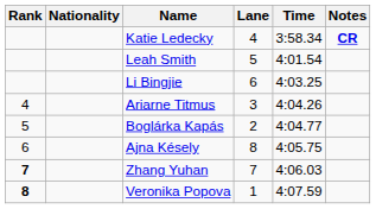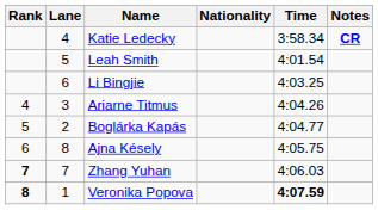 <table class="wikitable sortable" style="text-align:center">
 <tr>
 <th>Rank</th>
+<th>Lane</th>
+<th>Name</th>
 <th>Nationality</th>
-<th>Name</th>
-<th>Lane</th>
 <th>Time</th>
 <th>Notes</th>
 </tr>
 <tr>
 <td></td>
+<td>4</td>
+<td align=left><a href='#'>Katie Ledecky</a></td>
 <td align=left></td>
-<td align=left><a href='#'>Katie Ledecky</a></td>
-<td>4</td>
 <td>3:58.34</td>
 <td><strong><a href='#'>CR</a></strong></td>
 </tr>
 <tr>
 <td></td>
+<td>5</td>
+<td align=left><a href='#'>Leah Smith</a></td>
 <td align=left></td>
-<td align=left><a href='#'>Leah Smith</a></td>
-<td>5</td>
 <td>4:01.54</td>
 <td></td>
 </tr>
 <tr>
 <td></td>
+<td>6</td>
+<td align=left><a href='#'>Li Bingjie</a></td>
 <td align=left></td>
-<td align=left><a href='#'>Li Bingjie</a></td>
-<td>6</td>
 <td>4:03.25</td>
 <td></td>
 </tr>
 <tr>
 <td>4</td>
+<td>3</td>
+<td align=left><a href='#'>Ariarne Titmus</a></td>
 <td align=left></td>
-<td align=left><a href='#'>Ariarne Titmus</a></td>
-<td>3</td>
 <td>4:04.26</td>
 <td></td>
 </tr>
 <tr>
 <td>5</td>
+<td>2</td>
+<td align=left><a href='#'>Boglárka Kapás</a></td>
 <td align=left></td>
-<td align=left><a href='#'>Boglárka Kapás</a></td>
-<td>2</td>
 <td>4:04.77</td>
 <td></td>
 </tr>
 <tr>
 <td>6</td>
+<td>8</td>
+<td align=left><a href='#'>Ajna Késely</a></td>
 <td align=left></td>
-<td align=left><a href='#'>Ajna Késely</a></td>
-<td>8</td>
 <td>4:05.75</td>
 <td></td>
 </tr>
 <tr>
 <td><strong>7</strong></td>
+<td>7</td>
+<td align=left><a href='#'>Zhang Yuhan</a></td>
 <td align=left></td>
-<td align=left><a href='#'>Zhang Yuhan</a></td>
-<td>7</td>
 <td>4:06.03</td>
 <td></td>
 </tr>
 <tr>
 <td><strong>8</strong></td>
+<td>1</td>
+<td align=left><a href='#'>Veronika Popova</a></td>
 <td align=left></td>
-<td align=left><a href='#'>Veronika Popova</a></td>
-<td>1</td>
-<td>4:07.59</td>
+<td><strong>4:07.59</strong></td>
 <td></td>
 </tr>
 </table>
